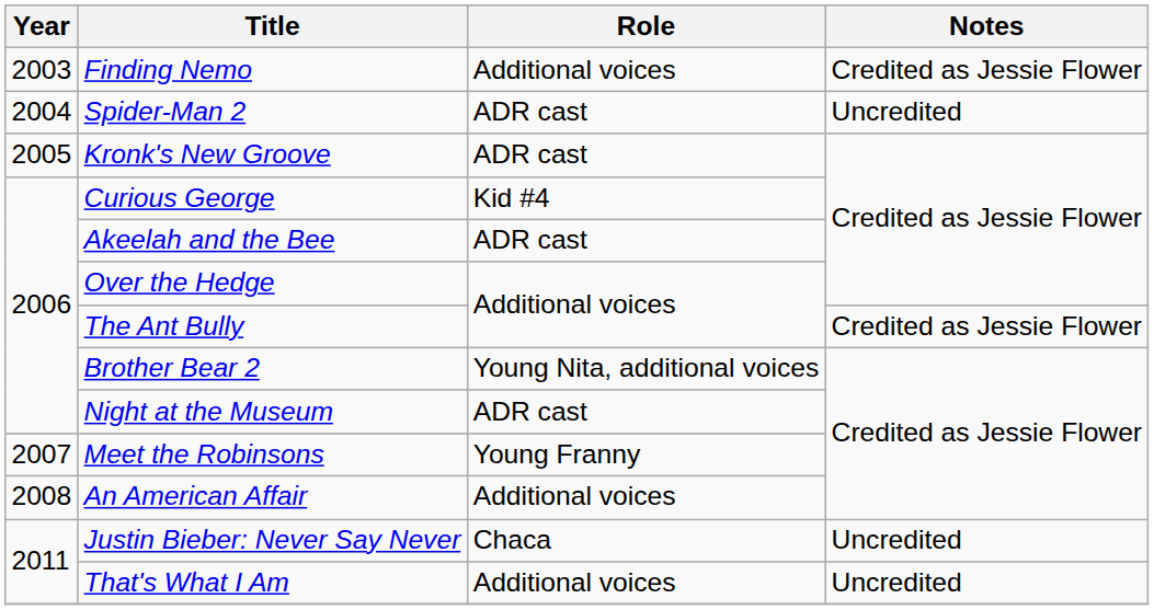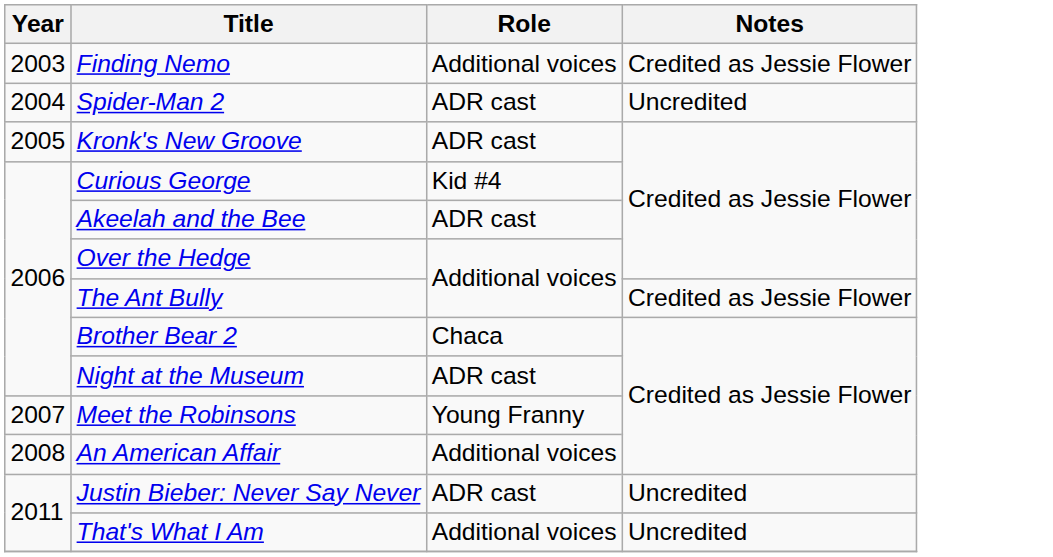 <table class="wikitable">
 <tr>
 <th>Year</th>
 <th>Title</th>
 <th>Role</th>
 <th>Notes</th>
 </tr>
 <tr>
 <td>2003</td>
 <td><em><a href='#'>Finding Nemo</a></em></td>
 <td>Additional voices</td>
 <td>Credited as Jessie Flower</td>
 </tr>
 <tr>
 <td>2004</td>
 <td><em><a href='#'>Spider-Man 2</a></em></td>
 <td>ADR cast</td>
 <td>Uncredited</td>
 </tr>
 <tr>
 <td>2005</td>
 <td><em><a href='#'>Kronk's New Groove</a></em></td>
 <td>ADR cast</td>
 <td rowspan="4">Credited as Jessie Flower</td>
 </tr>
 <tr>
 <td rowspan="6">2006</td>
 <td><em><a href='#'>Curious George</a></em></td>
 <td>Kid #4</td>
 </tr>
 <tr>
 <td><em><a href='#'>Akeelah and the Bee</a></em></td>
 <td>ADR cast</td>
 </tr>
 <tr>
 <td><em><a href='#'>Over the Hedge</a></em></td>
 <td rowspan="2">Additional voices</td>
 </tr>
 <tr>
 <td><em><a href='#'>The Ant Bully</a></em></td>
 <td>Credited as Jessie Flower</td>
 </tr>
 <tr>
 <td><em><a href='#'>Brother Bear 2</a></em></td>
-<td>Young Nita, additional voices</td>
+<td>Chaca</td>
 <td rowspan="4">Credited as Jessie Flower</td>
 </tr>
 <tr>
 <td><em><a href='#'>Night at the Museum</a></em></td>
 <td>ADR cast</td>
 </tr>
 <tr>
 <td>2007</td>
 <td><em><a href='#'>Meet the Robinsons</a></em></td>
 <td>Young Franny</td>
 </tr>
 <tr>
 <td>2008</td>
 <td><em><a href='#'>An American Affair</a></em></td>
 <td>Additional voices</td>
 </tr>
 <tr>
 <td rowspan="2">2011</td>
 <td><em><a href='#'>Justin Bieber: Never Say Never</a></em></td>
-<td>Chaca</td>
+<td>ADR cast</td>
 <td>Uncredited</td>
 </tr>
 <tr>
 <td><em><a href='#'>That's What I Am</a></em></td>
 <td>Additional voices</td>
 <td>Uncredited</td>
 </tr>
 <tr>
 </tr>
 </table>
